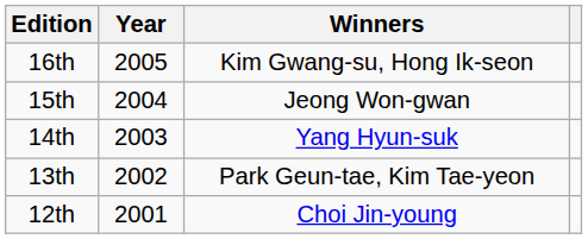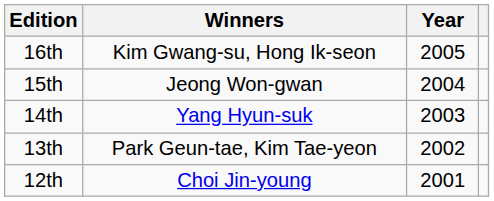 <table class="wikitable" style="text-align: center">
 <tr>
 <th width="50">Edition</th>
+<th width="250">Winners</th>
 <th width="50">Year</th>
-<th width="250">Winners</th>
 <th></th>
 </tr>
 <tr>
 <td>16th</td>
+<td>Kim Gwang-su, Hong Ik-seon</td>
 <td>2005</td>
-<td>Kim Gwang-su, Hong Ik-seon</td>
 <td></td>
 </tr>
 <tr>
 <td>15th</td>
+<td>Jeong Won-gwan</td>
 <td>2004</td>
-<td>Jeong Won-gwan</td>
 <td></td>
 </tr>
 <tr>
 <td>14th</td>
+<td><a href='#'>Yang Hyun-suk</a></td>
 <td>2003</td>
-<td><a href='#'>Yang Hyun-suk</a></td>
 <td></td>
 </tr>
 <tr>
 <td>13th</td>
+<td>Park Geun-tae, Kim Tae-yeon</td>
 <td>2002</td>
-<td>Park Geun-tae, Kim Tae-yeon</td>
 <td></td>
 </tr>
 <tr>
 <td>12th</td>
+<td><a href='#'>Choi Jin-young</a></td>
 <td>2001</td>
-<td><a href='#'>Choi Jin-young</a></td>
 <td></td>
 </tr>
 </table>
